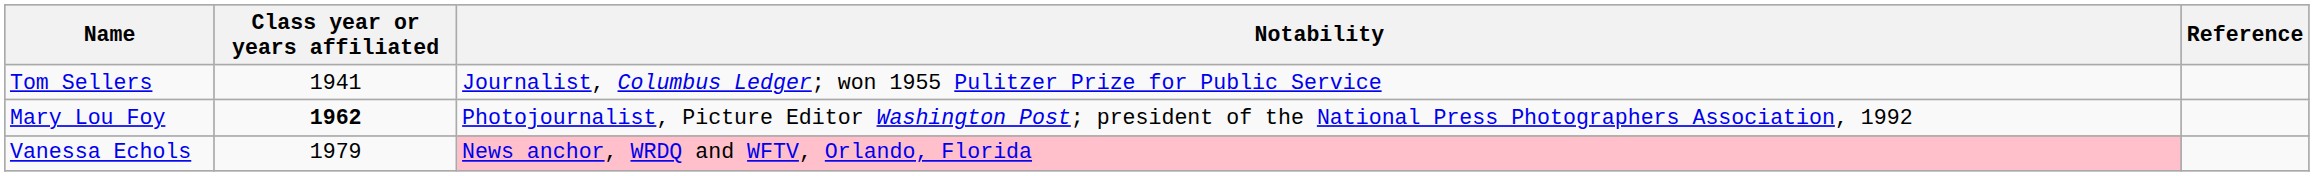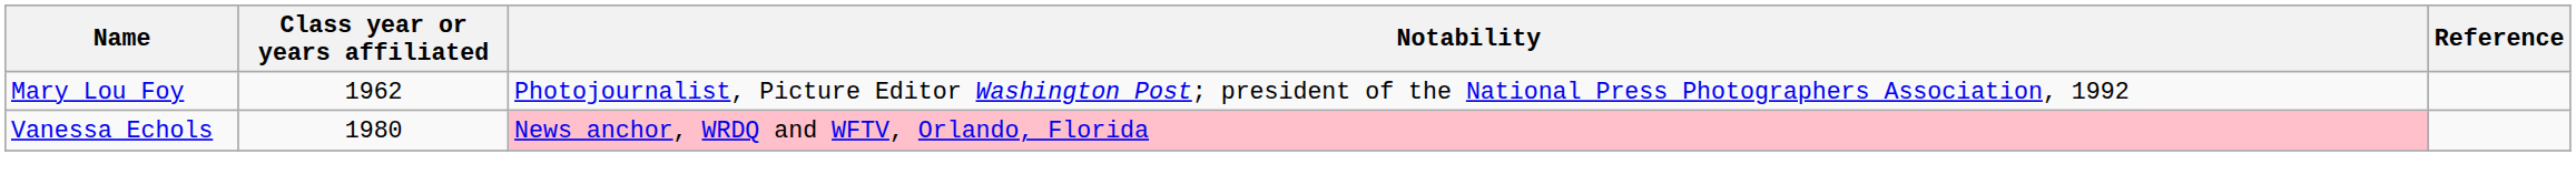 <table class="wikitable sortable" style="width:70%">
 <tr>
 <th width="120">Name</th>
 <th width="140" align=center>Class year or years affiliated</th>
 <th>Notability</th>
 <th width="10" class="unsortable">Reference</th>
 </tr>
 <tr>
-<td><a href='#'>Tom Sellers</a></td>
-<td align="center">1941</td>
-<td><a href='#'>Journalist</a>, <em><a href='#'>Columbus Ledger</a></em>; won 1955 <a href='#'>Pulitzer Prize for Public Service</a></td>
-<td align="center"></td>
-</tr>
-<tr>
 <td><a href='#'>Mary Lou Foy</a></td>
-<td align="center"><strong>1962</strong></td>
+<td align="center">1962</td>
 <td><a href='#'>Photojournalist</a>, Picture Editor <em><a href='#'>Washington Post</a></em>; president of the <a href='#'>National Press Photographers Association</a>, 1992</td>
 <td align="center"></td>
 </tr>
 <tr>
 <td><a href='#'>Vanessa Echols</a></td>
-<td align="center">1979</td>
+<td align="center">1980</td>
 <td style="background: pink;"><a href='#'>News anchor</a>, <a href='#'>WRDQ</a> and <a href='#'>WFTV</a>, <a href='#'>Orlando, Florida</a></td>
 <td align="center"></td>
 </tr>
 </table>
